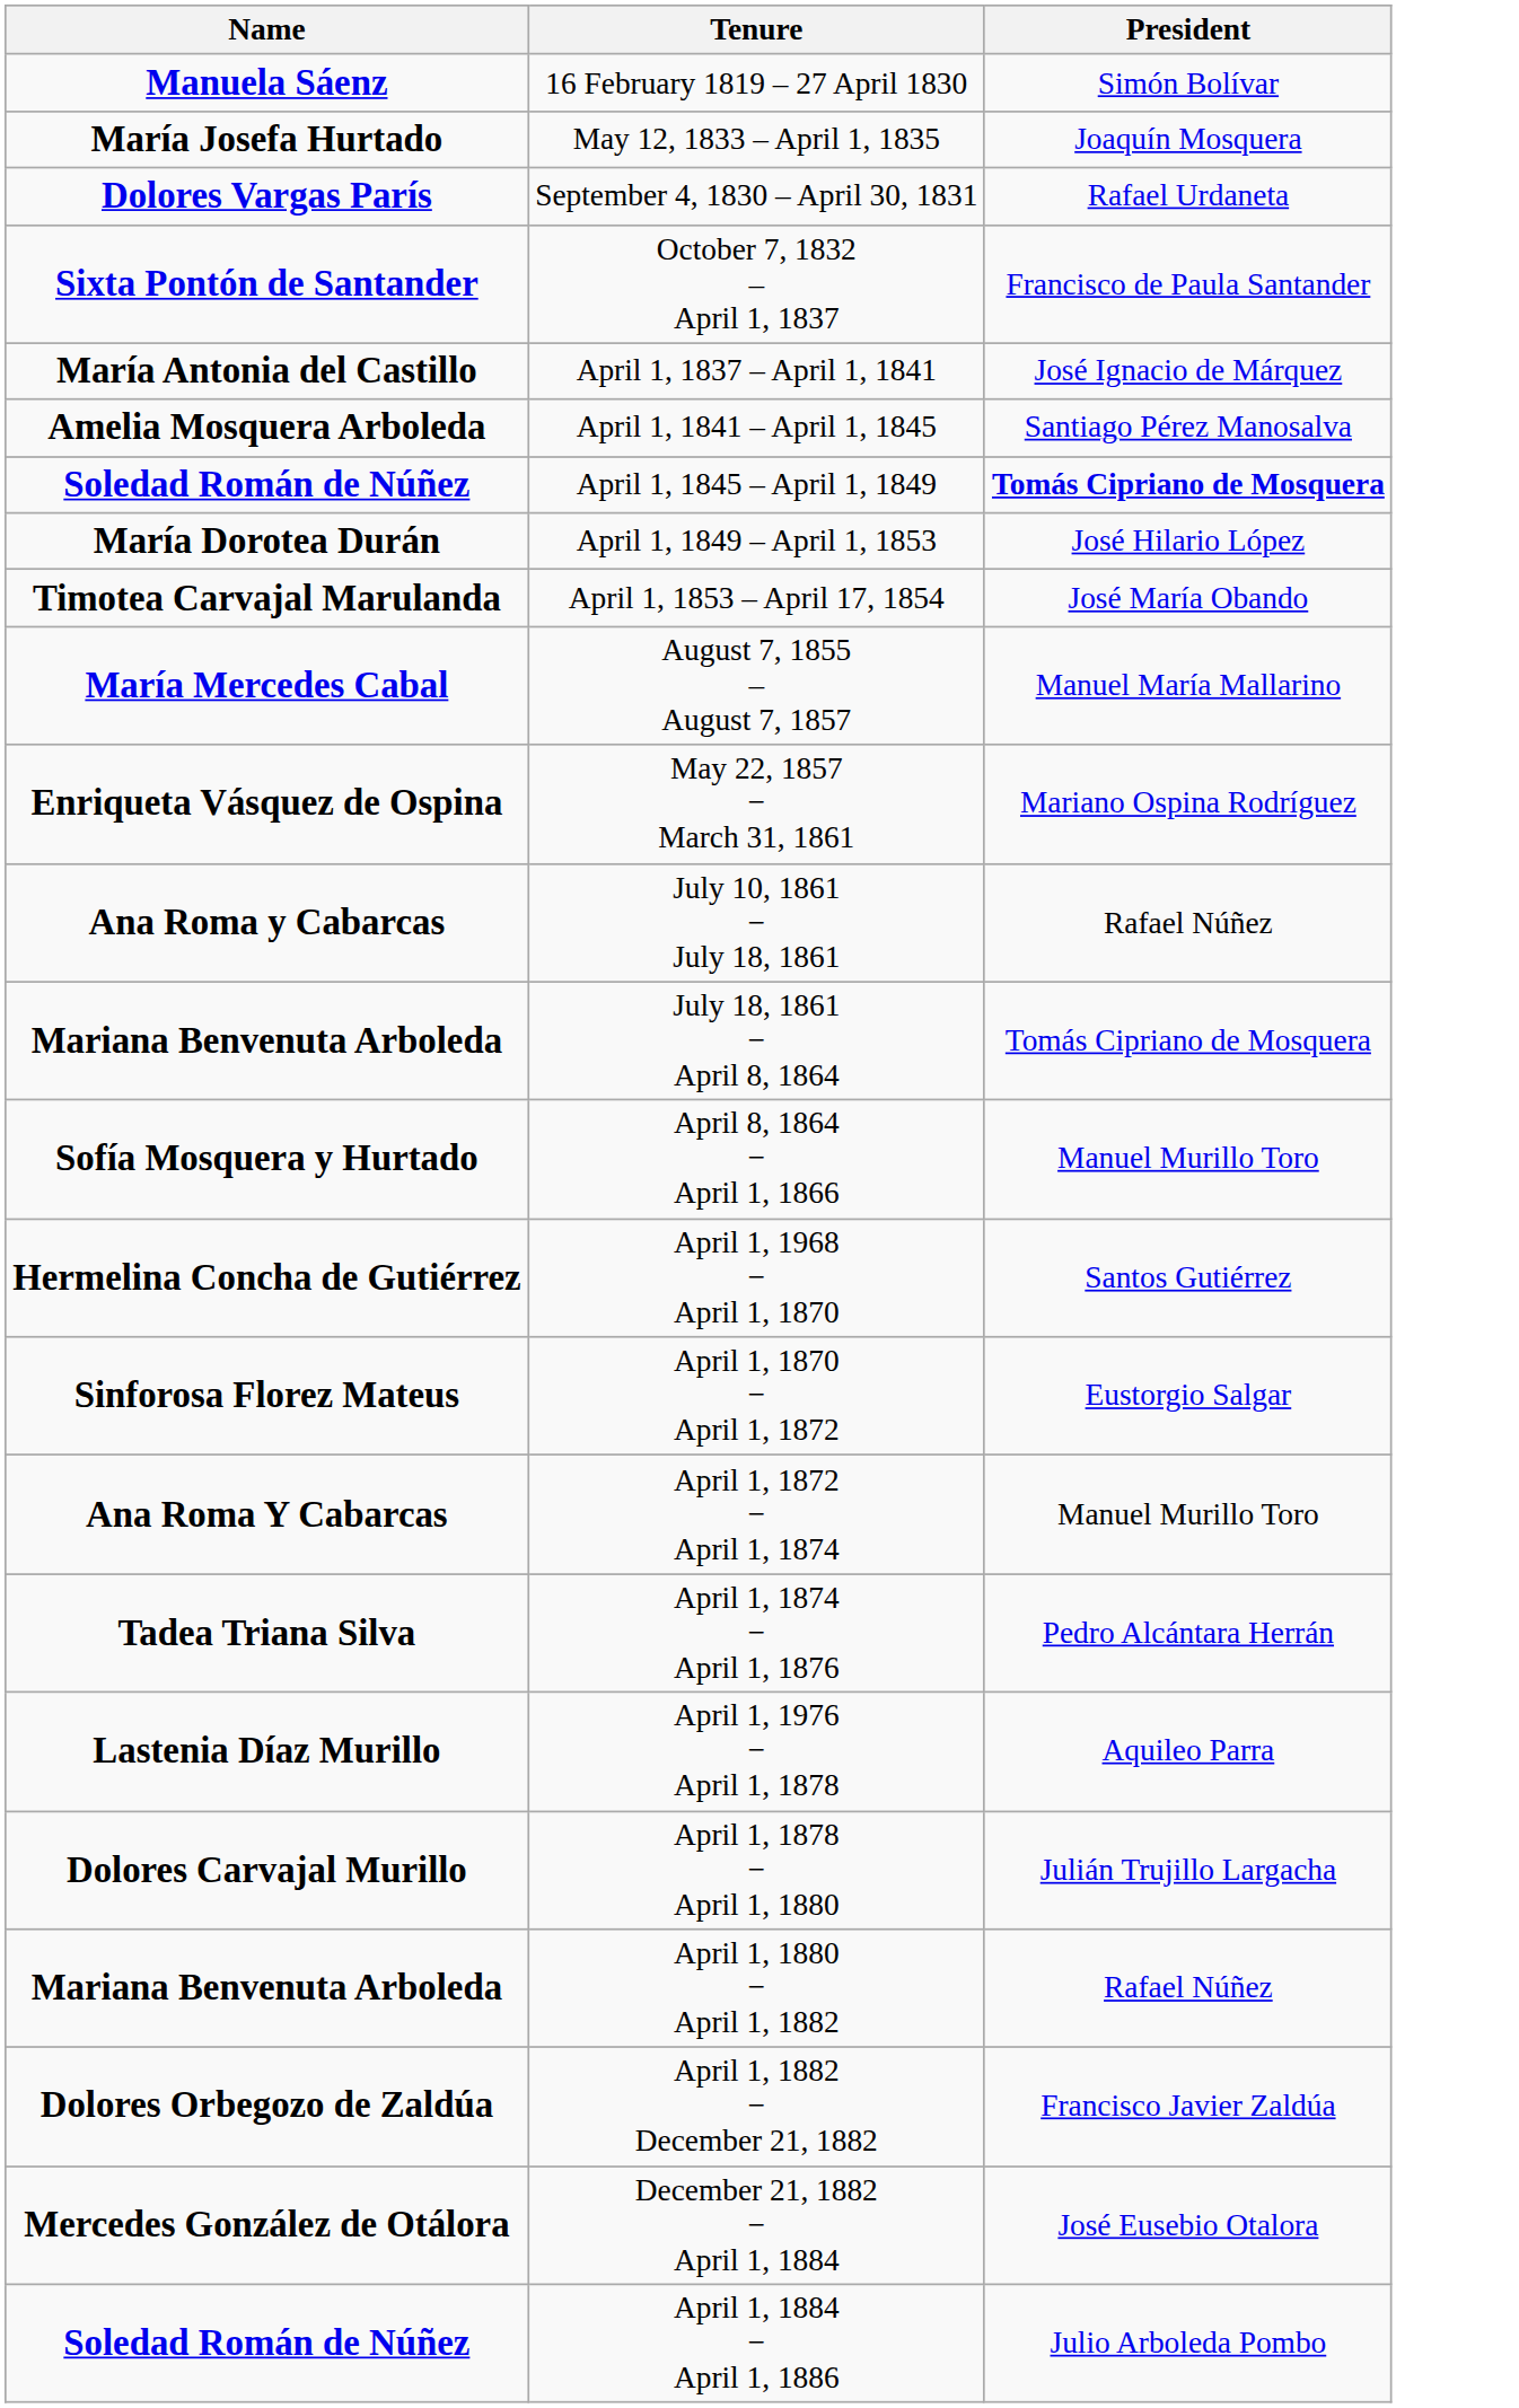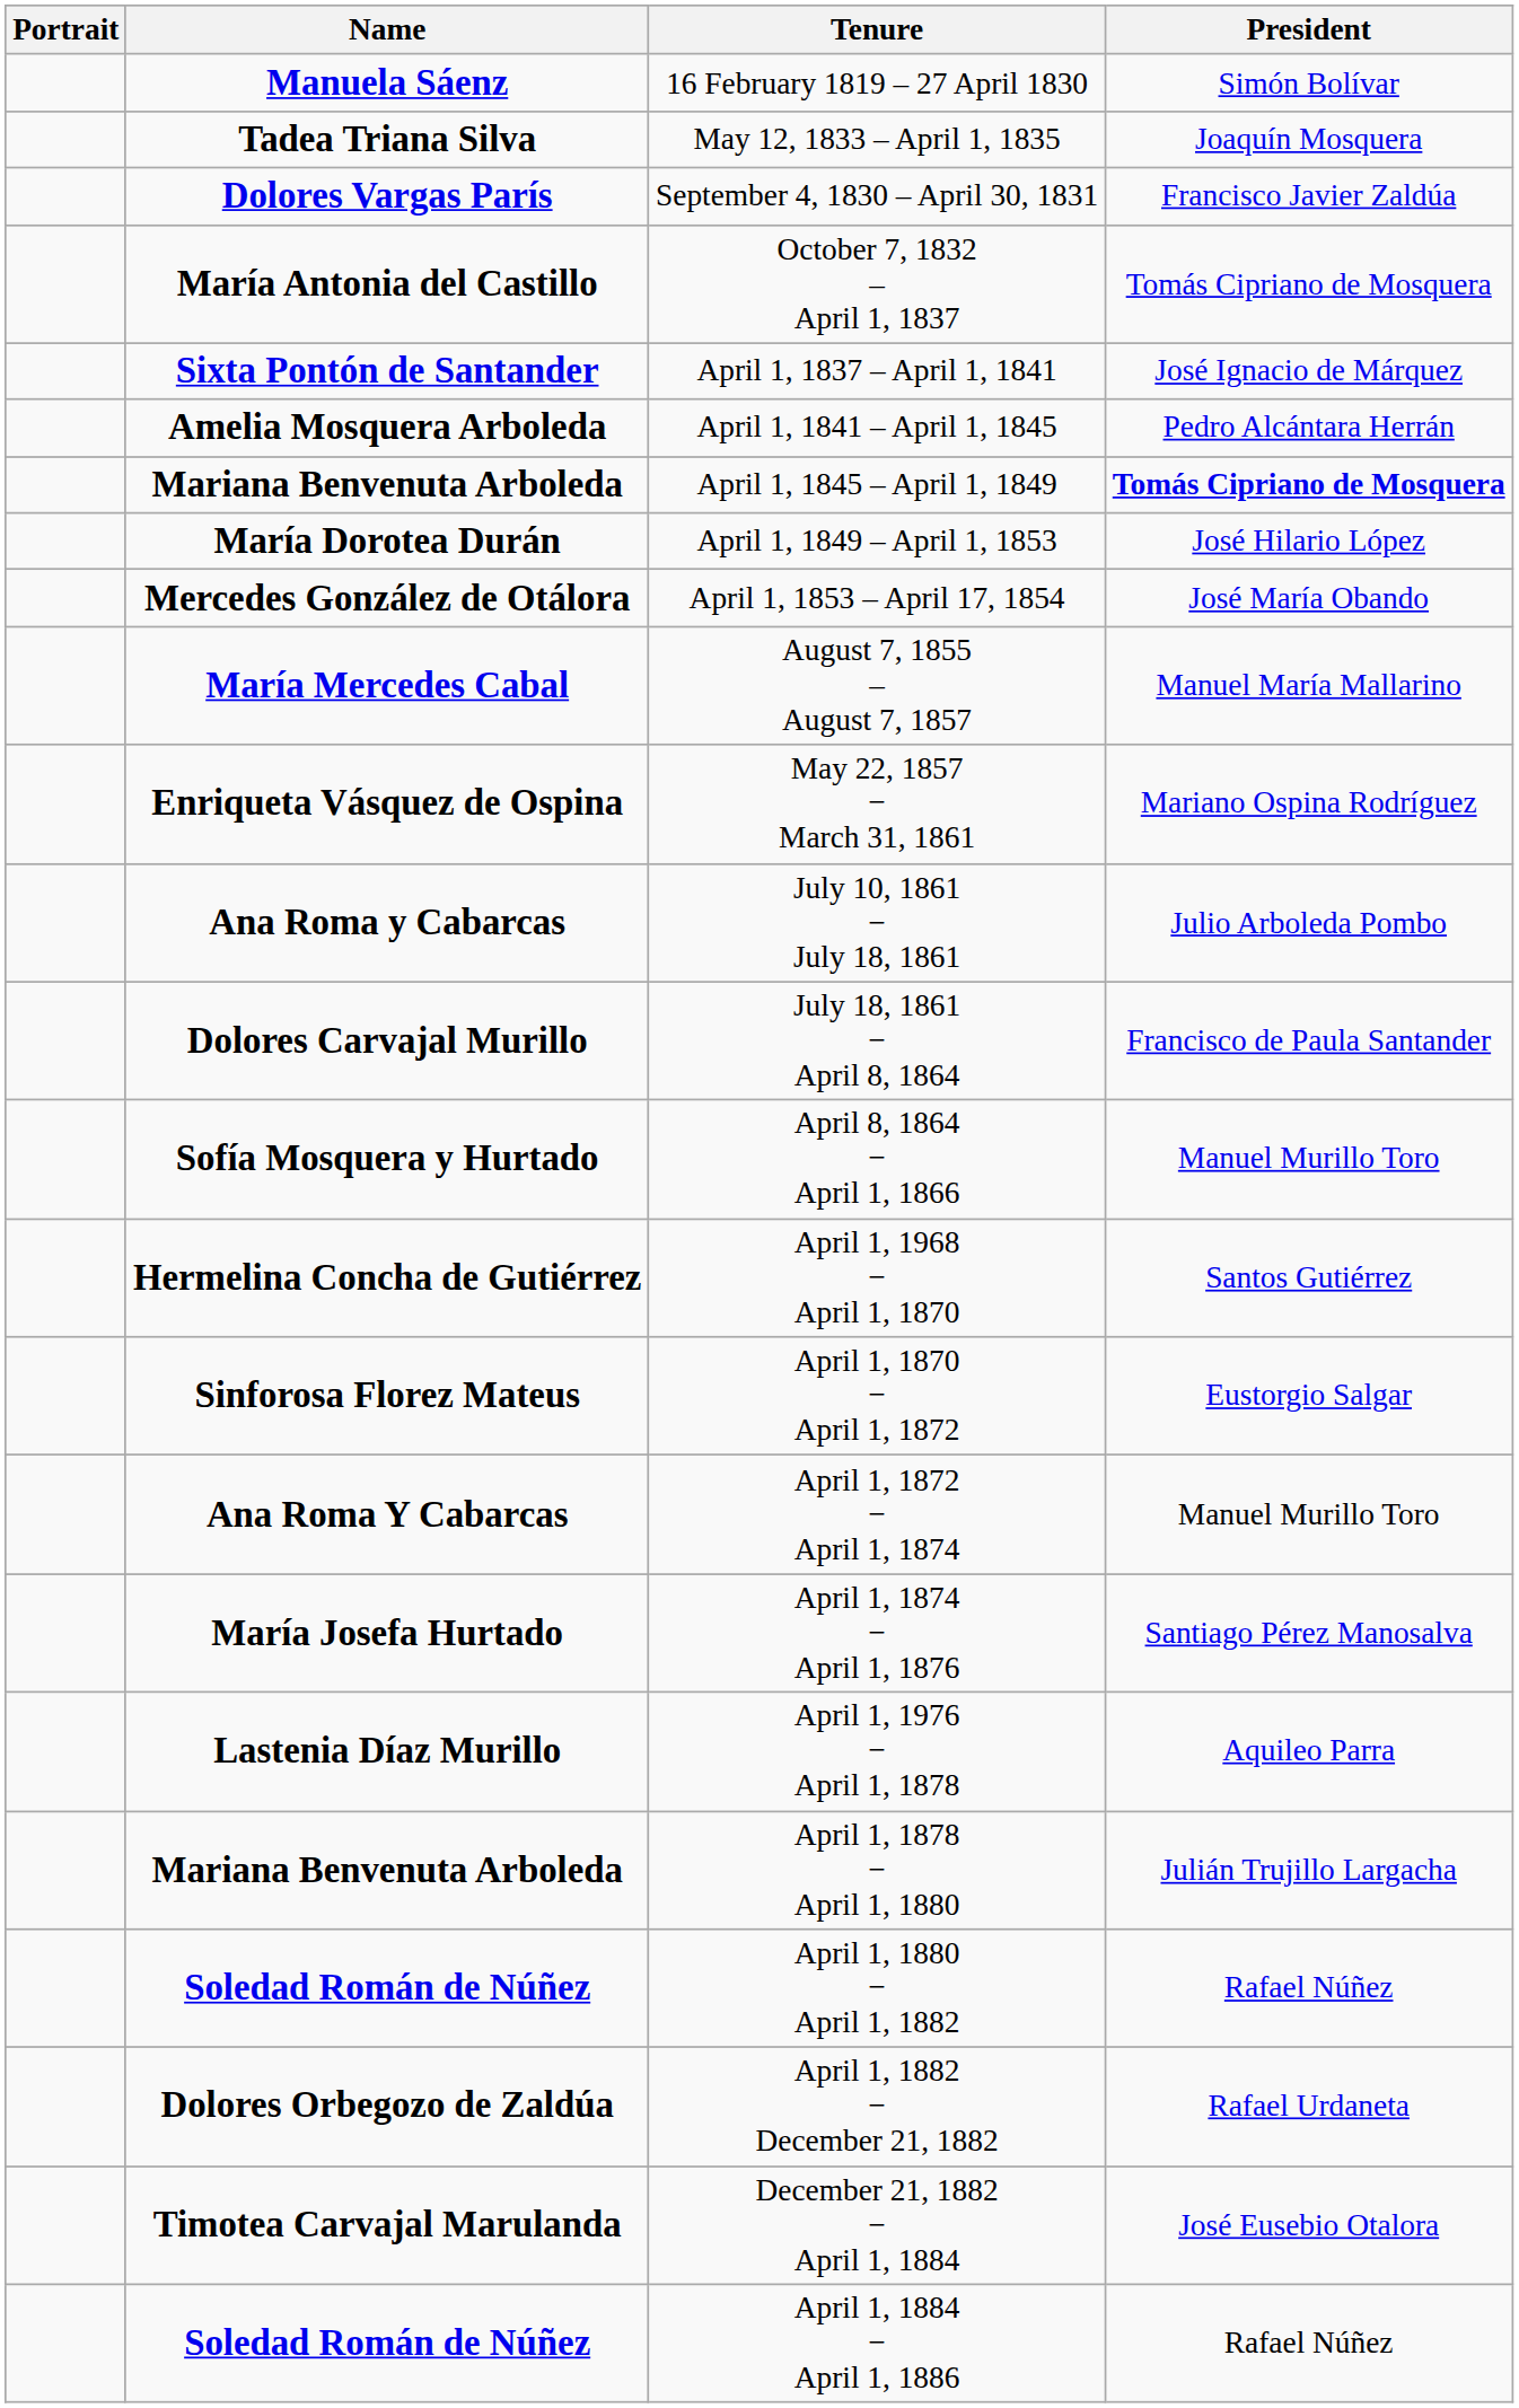 <table class="wikitable sortable" style="text-align:Center;">
 <tr>
+<th class="unsortable">Portrait</th>
 <th class="unsortable">Name</th>
 <th class="unsortable">Tenure</th>
 <th class="unsortable">President<br></th>
 </tr>
 <tr>
+<td></td>
 <td><big><strong><a href='#'>Manuela Sáenz</a></strong></big></td>
 <td>16 February 1819 – 27 April 1830</td>
 <td><a href='#'>Simón Bolívar</a></td>
 </tr>
 <tr>
-<td><big><strong>María Josefa Hurtado</strong></big></td>
+<td></td>
+<td><big><strong>Tadea Triana Silva</strong></big></td>
 <td>May 12, 1833 – April 1, 1835</td>
 <td><a href='#'>Joaquín Mosquera</a></td>
 </tr>
 <tr>
+<td></td>
 <td><big><strong><a href='#'>Dolores Vargas París</a></strong></big></td>
 <td>September 4, 1830 – April 30, 1831</td>
-<td><a href='#'>Rafael Urdaneta</a></td>
+<td><a href='#'>Francisco Javier Zaldúa</a></td>
 </tr>
 <tr>
-<td><big><strong><a href='#'>Sixta Pontón de Santander</a></strong></big></td>
+<td></td>
+<td><big><strong>María Antonia del Castillo</strong></big></td>
 <td>October 7, 1832<br>–<br>April 1, 1837</td>
-<td><a href='#'>Francisco de Paula Santander</a></td>
+<td><a href='#'>Tomás Cipriano de Mosquera</a></td>
 </tr>
 <tr>
-<td><big><strong>María Antonia del Castillo</strong></big></td>
+<td></td>
+<td><big><strong><a href='#'>Sixta Pontón de Santander</a></strong></big></td>
 <td>April 1, 1837 – April 1, 1841</td>
 <td><a href='#'>José Ignacio de Márquez</a></td>
 </tr>
 <tr>
+<td></td>
 <td><big><strong>Amelia Mosquera Arboleda</strong></big></td>
 <td>April 1, 1841 – April 1, 1845</td>
-<td><a href='#'>Santiago Pérez Manosalva</a></td>
+<td><a href='#'>Pedro Alcántara Herrán</a></td>
 </tr>
 <tr>
-<td><big><strong><a href='#'>Soledad Román de Núñez</a></strong></big></td>
+<td></td>
+<td><big><strong>Mariana Benvenuta Arboleda</strong></big></td>
 <td>April 1, 1845 – April 1, 1849</td>
 <td><strong><a href='#'>Tomás Cipriano de Mosquera</a></strong></td>
 </tr>
 <tr>
+<td></td>
 <td><big><strong>María Dorotea Durán</strong></big></td>
 <td>April 1, 1849 – April 1, 1853</td>
 <td><a href='#'>José Hilario López</a></td>
 </tr>
 <tr>
-<td><big><strong>Timotea Carvajal Marulanda</strong></big></td>
+<td></td>
+<td><big><strong>Mercedes González de Otálora</strong></big></td>
 <td>April 1, 1853 – April 17, 1854</td>
 <td><a href='#'>José María Obando</a></td>
 </tr>
 <tr>
+<td></td>
 <td><big><strong><a href='#'>María Mercedes Cabal</a></strong></big></td>
 <td>August 7, 1855<br>–<br>August 7, 1857</td>
 <td><a href='#'>Manuel María Mallarino</a></td>
 </tr>
 <tr>
+<td></td>
 <td><big><strong>Enriqueta Vásquez de Ospina</strong></big></td>
 <td>May 22, 1857<br>−<br>March 31, 1861</td>
 <td><a href='#'>Mariano Ospina Rodríguez</a></td>
 </tr>
 <tr>
+<td></td>
 <td><big><strong>Ana Roma y Cabarcas</strong></big></td>
 <td>July 10, 1861<br>−<br>July 18, 1861</td>
-<td>Rafael Núñez<br></td>
+<td><a href='#'>Julio Arboleda Pombo</a></td>
 </tr>
 <tr>
-<td><big><strong>Mariana Benvenuta Arboleda</strong></big></td>
+<td></td>
+<td><big><strong>Dolores Carvajal Murillo</strong></big></td>
 <td>July 18, 1861<br>−<br>April 8, 1864</td>
-<td><a href='#'>Tomás Cipriano de Mosquera</a></td>
+<td><a href='#'>Francisco de Paula Santander</a></td>
 </tr>
 <tr>
+<td></td>
 <td><big><strong>Sofía Mosquera y Hurtado</strong></big></td>
 <td>April 8, 1864<br>−<br>April 1, 1866</td>
 <td><a href='#'>Manuel Murillo Toro</a></td>
 </tr>
 <tr>
+<td></td>
 <td><big><strong>Hermelina Concha de Gutiérrez</strong></big></td>
 <td>April 1, 1968<br>−<br>April 1, 1870</td>
 <td><a href='#'>Santos Gutiérrez</a></td>
 </tr>
 <tr>
+<td></td>
 <td><big><strong>Sinforosa Florez Mateus</strong></big></td>
 <td>April 1, 1870<br>−<br>April 1, 1872</td>
 <td><a href='#'>Eustorgio Salgar</a></td>
 </tr>
 <tr>
+<td></td>
 <td><big><strong>Ana Roma Y Cabarcas</strong></big></td>
 <td>April 1, 1872<br>−<br>April 1, 1874</td>
 <td>Manuel Murillo Toro</td>
 </tr>
 <tr>
-<td><big><strong>Tadea Triana Silva</strong></big></td>
+<td></td>
+<td><big><strong>María Josefa Hurtado</strong></big></td>
 <td>April 1, 1874<br>−<br>April 1, 1876</td>
-<td><a href='#'>Pedro Alcántara Herrán</a></td>
+<td><a href='#'>Santiago Pérez Manosalva</a></td>
 </tr>
 <tr>
+<td></td>
 <td><big><strong>Lastenia Díaz Murillo</strong></big></td>
 <td>April 1, 1976<br>−<br>April 1, 1878</td>
 <td><a href='#'>Aquileo Parra</a></td>
 </tr>
 <tr>
-<td><big><strong>Dolores Carvajal Murillo</strong></big></td>
+<td></td>
+<td><big><strong>Mariana Benvenuta Arboleda</strong></big></td>
 <td>April 1, 1878<br>−<br>April 1, 1880</td>
 <td><a href='#'>Julián Trujillo Largacha</a></td>
 </tr>
 <tr>
-<td><big><strong>Mariana Benvenuta Arboleda</strong></big></td>
+<td></td>
+<td><big><strong><a href='#'>Soledad Román de Núñez</a></strong></big></td>
 <td>April 1, 1880<br>−<br>April 1, 1882</td>
 <td><a href='#'>Rafael Núñez</a><br></td>
 </tr>
 <tr>
+<td></td>
 <td><big><strong>Dolores Orbegozo de Zaldúa</strong></big></td>
 <td>April 1, 1882<br>−<br>December 21, 1882</td>
-<td><a href='#'>Francisco Javier Zaldúa</a></td>
+<td><a href='#'>Rafael Urdaneta</a></td>
 </tr>
 <tr>
-<td><big><strong>Mercedes González de Otálora</strong></big></td>
+<td></td>
+<td><big><strong>Timotea Carvajal Marulanda</strong></big></td>
 <td>December 21, 1882<br>−<br>April 1, 1884</td>
 <td><a href='#'>José Eusebio Otalora</a></td>
 </tr>
 <tr>
+<td></td>
 <td><big><strong><a href='#'>Soledad Román de Núñez</a></strong></big></td>
 <td>April 1, 1884<br>−<br>April 1, 1886</td>
-<td><a href='#'>Julio Arboleda Pombo</a></td>
+<td>Rafael Núñez<br></td>
 </tr>
 </table>
